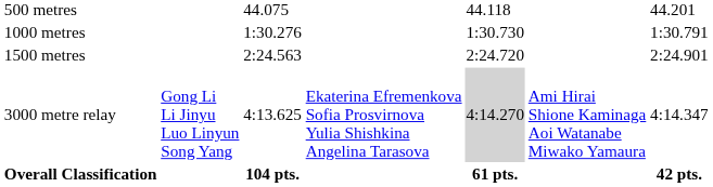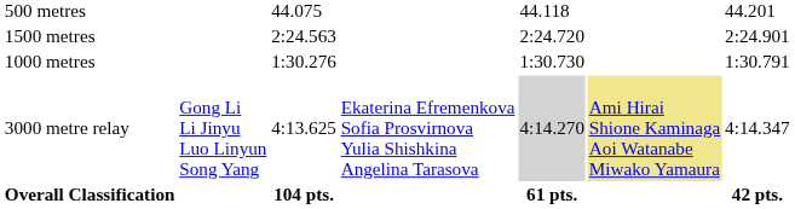 <table>
 <tr>
 <td>500 metres</td>
 <td></td>
 <td>44.075</td>
 <td></td>
 <td>44.118</td>
 <td></td>
 <td>44.201</td>
 </tr>
 <tr>
+<td>1500 metres</td>
+<td></td>
+<td>2:24.563</td>
+<td></td>
+<td>2:24.720</td>
+<td></td>
+<td>2:24.901</td>
+</tr>
+<tr>
 <td>1000 metres</td>
 <td></td>
 <td>1:30.276</td>
 <td></td>
 <td>1:30.730</td>
 <td></td>
 <td>1:30.791</td>
 </tr>
 <tr>
-<td>1500 metres</td>
-<td></td>
-<td>2:24.563</td>
-<td></td>
-<td>2:24.720</td>
-<td></td>
-<td>2:24.901</td>
-</tr>
-<tr>
 <td>3000 metre relay</td>
 <td><br><a href='#'>Gong Li</a><br><a href='#'>Li Jinyu</a><br><a href='#'>Luo Linyun</a><br><a href='#'>Song Yang</a></td>
 <td>4:13.625</td>
 <td><br><a href='#'>Ekaterina Efremenkova</a><br><a href='#'>Sofia Prosvirnova</a><br><a href='#'>Yulia Shishkina</a><br><a href='#'>Angelina Tarasova</a></td>
 <td style="background: lightgrey;">4:14.270</td>
-<td><br><a href='#'>Ami Hirai</a><br><a href='#'>Shione Kaminaga</a><br><a href='#'>Aoi Watanabe</a><br><a href='#'>Miwako Yamaura</a></td>
+<td style="background: khaki;"><br><a href='#'>Ami Hirai</a><br><a href='#'>Shione Kaminaga</a><br><a href='#'>Aoi Watanabe</a><br><a href='#'>Miwako Yamaura</a></td>
 <td>4:14.347</td>
 </tr>
 <tr>
 <th>Overall Classification</th>
 <th></th>
 <th>104 pts.</th>
 <th></th>
 <th>61 pts.</th>
 <th></th>
 <th>42 pts.</th>
 </tr>
 </table>
